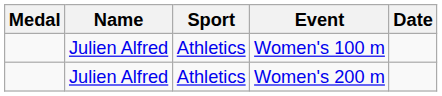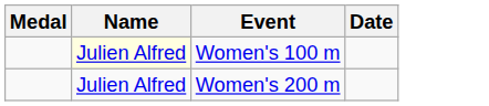 <table class="wikitable sortable" style="font-size: 95%;">
 <tr>
 <th>Medal</th>
 <th>Name</th>
-<th>Sport</th>
 <th>Event</th>
 <th>Date</th>
 </tr>
 <tr>
 <td></td>
-<td><a href='#'>Julien Alfred</a></td>
-<td><a href='#'>Athletics</a></td>
+<td style="background: lightyellow;"><a href='#'>Julien Alfred</a></td>
 <td><a href='#'>Women's 100 m</a></td>
 <td></td>
 </tr>
 <tr>
 <td></td>
 <td><a href='#'>Julien Alfred</a></td>
-<td><a href='#'>Athletics</a></td>
 <td><a href='#'>Women's 200 m</a></td>
 <td></td>
 </tr>
 </table>
